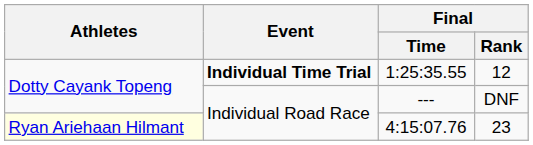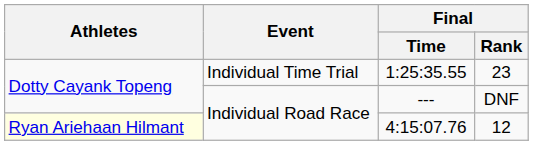 <table class=wikitable style="font-size:90%; text-align:center">
 <tr>
 <th width="160" rowspan="2">Athletes</th>
 <th width="140" rowspan="2">Event</th>
 <th width="120" colspan="2">Final</th>
 </tr>
 <tr>
 <th>Time</th>
 <th>Rank</th>
 </tr>
 <tr>
 <td align=left rowspan=2><a href='#'>Dotty Cayank Topeng</a></td>
-<td align=left><strong>Individual Time Trial</strong></td>
+<td align=left>Individual Time Trial</td>
 <td>1:25:35.55</td>
-<td>12</td>
+<td>23</td>
 </tr>
 <tr>
 <td align=left rowspan=2>Individual Road Race</td>
 <td>---</td>
 <td>DNF</td>
 </tr>
 <tr>
 <td align=left style="background: lightyellow;"><a href='#'>Ryan Ariehaan Hilmant</a></td>
 <td>4:15:07.76</td>
-<td>23</td>
+<td>12</td>
 </tr>
 </table>
